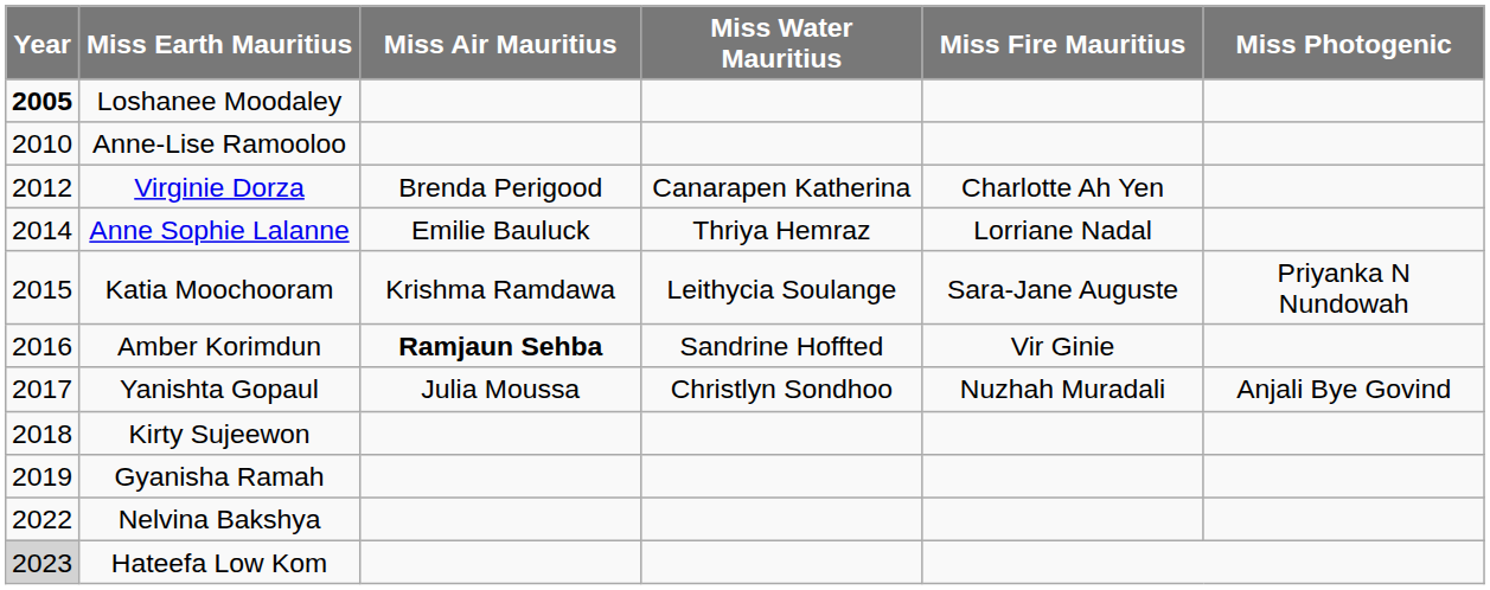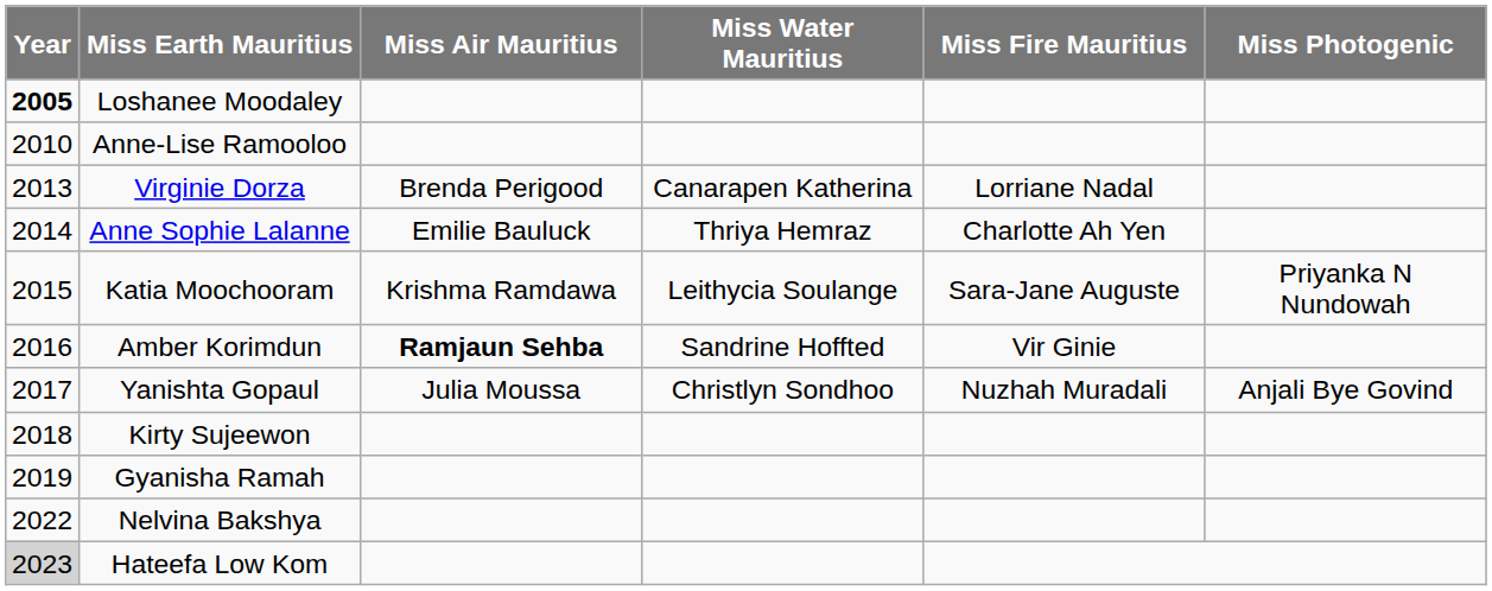 <table class="wikitable sortable" style="font-size: 95%; text-align:center">
 <tr>
 <th width="30" style="background-color:#787878;color:#FFFFFF;">Year</th>
 <th width="150" style="background-color:#787878;color:#FFFFFF;">Miss Earth Mauritius</th>
 <th width="150" style="background-color:#787878;color:#FFFFFF;">Miss Air Mauritius</th>
 <th width="150" style="background-color:#787878;color:#FFFFFF;">Miss Water Mauritius</th>
 <th width="150" style="background-color:#787878;color:#FFFFFF;">Miss Fire Mauritius</th>
 <th width="150" style="background-color:#787878;color:#FFFFFF;">Miss Photogenic</th>
 </tr>
 <tr>
 <td><strong>2005</strong></td>
 <td>Loshanee Moodaley</td>
 <td></td>
 <td></td>
 <td></td>
 <td></td>
 </tr>
 <tr>
 <td>2010</td>
 <td>Anne-Lise Ramooloo</td>
 <td></td>
 <td></td>
 <td></td>
 <td></td>
 </tr>
 <tr>
-<td>2012</td>
+<td>2013</td>
 <td><a href='#'>Virginie Dorza</a></td>
 <td>Brenda Perigood</td>
 <td>Canarapen Katherina</td>
-<td>Charlotte Ah Yen</td>
+<td>Lorriane Nadal</td>
 <td></td>
 </tr>
 <tr>
 <td>2014</td>
 <td><a href='#'>Anne Sophie Lalanne</a></td>
 <td>Emilie Bauluck</td>
 <td>Thriya Hemraz</td>
-<td>Lorriane Nadal</td>
+<td>Charlotte Ah Yen</td>
 <td></td>
 </tr>
 <tr>
 <td>2015</td>
 <td>Katia Moochooram</td>
 <td>Krishma Ramdawa</td>
 <td>Leithycia Soulange</td>
 <td>Sara-Jane Auguste</td>
 <td>Priyanka N Nundowah</td>
 </tr>
 <tr>
 <td>2016</td>
 <td>Amber Korimdun</td>
 <td><strong>Ramjaun Sehba</strong></td>
 <td>Sandrine Hoffted</td>
 <td>Vir Ginie</td>
 <td></td>
 </tr>
 <tr>
 <td>2017</td>
 <td>Yanishta Gopaul</td>
 <td>Julia Moussa</td>
 <td>Christlyn Sondhoo</td>
 <td>Nuzhah Muradali</td>
 <td>Anjali Bye Govind</td>
 </tr>
 <tr>
 <td>2018</td>
 <td>Kirty Sujeewon</td>
 <td></td>
 <td></td>
 <td></td>
 <td></td>
 </tr>
 <tr>
 <td>2019</td>
 <td>Gyanisha Ramah</td>
 <td></td>
 <td></td>
 <td></td>
 <td></td>
 </tr>
 <tr>
 <td>2022</td>
 <td>Nelvina Bakshya</td>
 <td></td>
 <td></td>
 <td></td>
 <td></td>
 </tr>
 <tr>
 <td style="background: lightgrey;">2023</td>
 <td>Hateefa Low Kom</td>
 <td></td>
 <td></td>
 </tr>
 </table>
